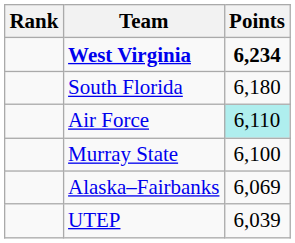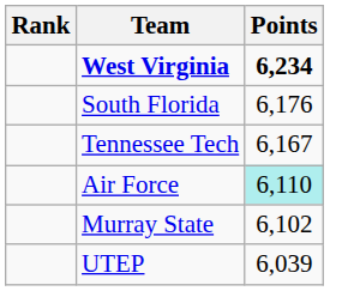 <table class="wikitable sortable" style="text-align:center">
 <tr>
 <th>Rank</th>
 <th>Team</th>
 <th>Points</th>
 </tr>
 <tr>
 <td></td>
 <td align=left><strong><a href='#'>West Virginia</a></strong></td>
 <td><strong>6,234</strong></td>
 </tr>
 <tr>
 <td></td>
 <td align=left><a href='#'>South Florida</a></td>
-<td>6,180</td>
+<td>6,176</td>
+</tr>
+<tr>
+<td></td>
+<td align=left><a href='#'>Tennessee Tech</a></td>
+<td>6,167</td>
 </tr>
 <tr>
 <td></td>
 <td align=left><a href='#'>Air Force</a></td>
 <td style="background: paleturquoise;">6,110</td>
 </tr>
 <tr>
 <td></td>
 <td align=left><a href='#'>Murray State</a></td>
-<td>6,100</td>
-</tr>
-<tr>
-<td></td>
-<td align=left><a href='#'>Alaska–Fairbanks</a></td>
-<td>6,069</td>
+<td>6,102</td>
 </tr>
 <tr>
 <td></td>
 <td align=left><a href='#'>UTEP</a></td>
 <td>6,039</td>
 </tr>
 </table>
